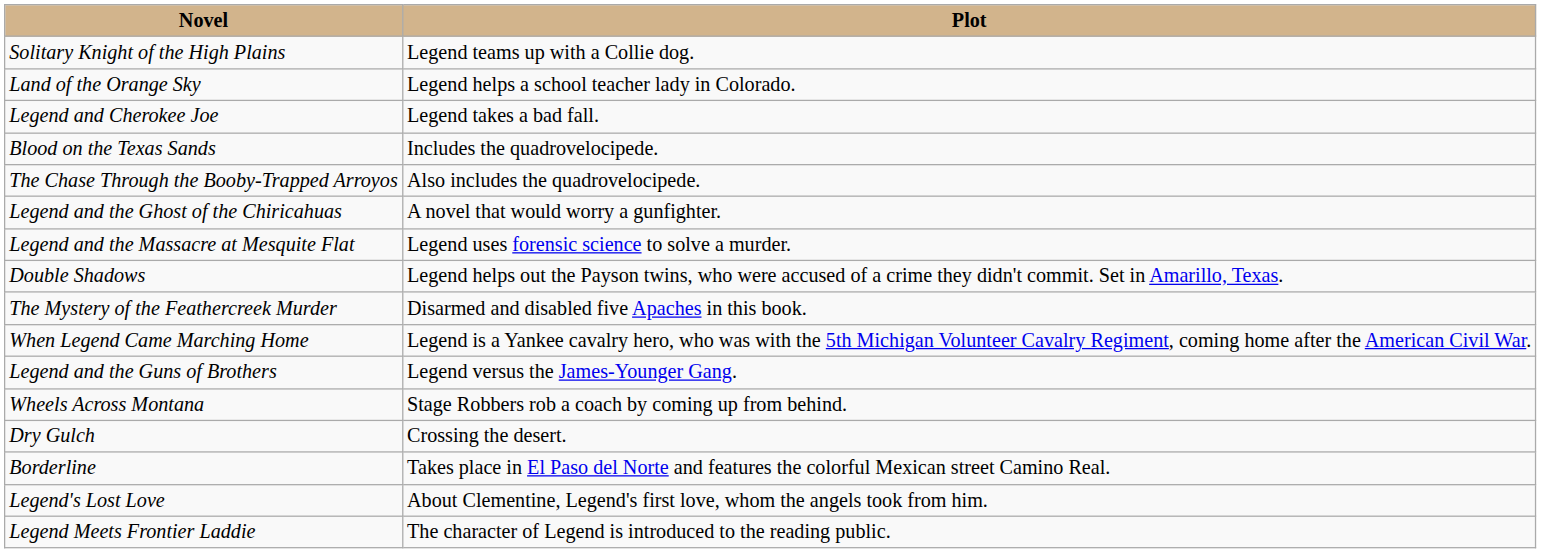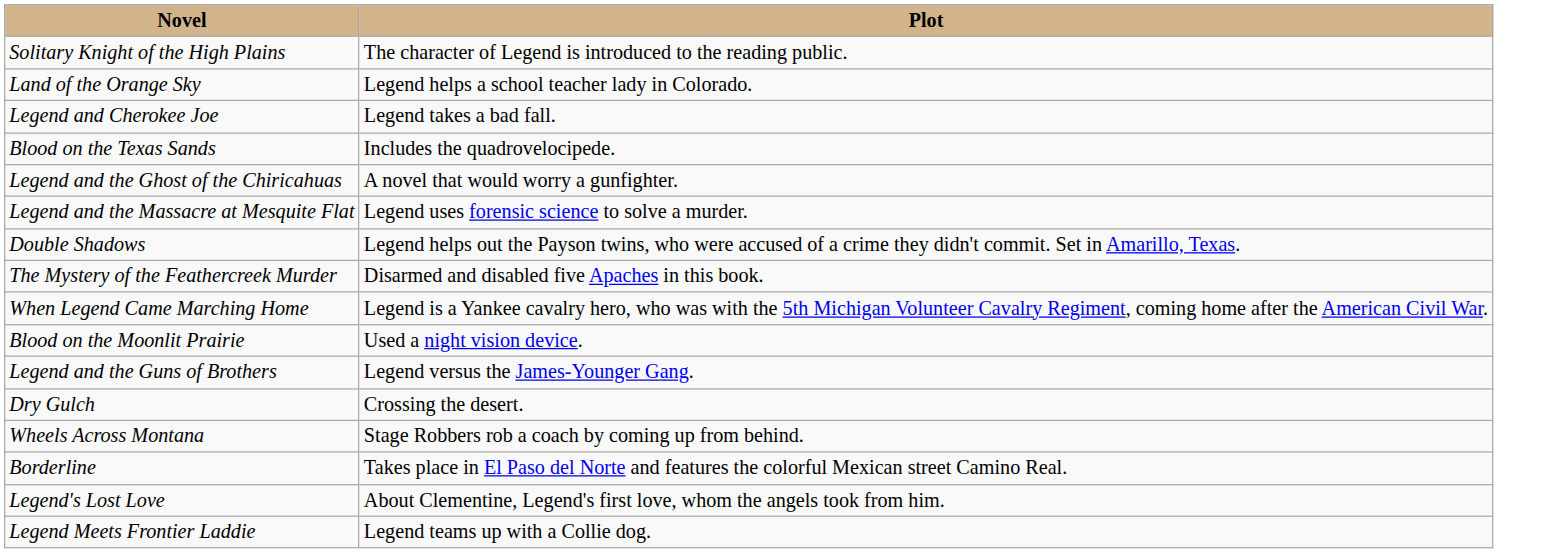 <table class="wikitable">
 <tr>
 <th style="background-color:tan;">Novel</th>
 <th style="background-color:tan;">Plot</th>
 </tr>
 <tr>
 <td><em>Solitary Knight of the High Plains</em></td>
-<td>Legend teams up with a Collie dog.</td>
+<td>The character of Legend is introduced to the reading public.</td>
 </tr>
 <tr>
 <td><em>Land of the Orange Sky</em></td>
 <td>Legend helps a school teacher lady in Colorado.</td>
 </tr>
 <tr>
 <td><em>Legend and Cherokee Joe</em></td>
 <td>Legend takes a bad fall.</td>
 </tr>
 <tr>
 <td><em>Blood on the Texas Sands</em></td>
 <td>Includes the quadrovelocipede.</td>
-</tr>
-<tr>
-<td><em>The Chase Through the Booby-Trapped Arroyos</em></td>
-<td>Also includes the quadrovelocipede.</td>
 </tr>
 <tr>
 <td><em>Legend and the Ghost of the Chiricahuas</em></td>
 <td>A novel that would worry a gunfighter.</td>
 </tr>
 <tr>
 <td><em>Legend and the Massacre at Mesquite Flat</em></td>
 <td>Legend uses <a href='#'>forensic science</a> to solve a murder.</td>
 </tr>
 <tr>
 <td><em>Double Shadows</em></td>
 <td>Legend helps out the Payson twins, who were accused of a crime they didn't commit.  Set in <a href='#'>Amarillo, Texas</a>.</td>
 </tr>
 <tr>
 <td><em>The Mystery of the Feathercreek Murder</em></td>
 <td>Disarmed and disabled five <a href='#'>Apaches</a> in this book.</td>
 </tr>
 <tr>
 <td><em>When Legend Came Marching Home</em></td>
 <td>Legend is a Yankee cavalry hero, who was with the <a href='#'>5th Michigan Volunteer Cavalry Regiment</a>, coming home after the <a href='#'>American Civil War</a>.</td>
 </tr>
 <tr>
+<td><em>Blood on the Moonlit Prairie</em></td>
+<td>Used a <a href='#'>night vision device</a>.</td>
+</tr>
+<tr>
 <td><em>Legend and the Guns of Brothers</em></td>
 <td>Legend versus the <a href='#'>James-Younger Gang</a>.</td>
 </tr>
 <tr>
+<td><em>Dry Gulch</em></td>
+<td>Crossing the desert.</td>
+</tr>
+<tr>
 <td><em>Wheels Across Montana</em></td>
 <td>Stage Robbers rob a coach by coming up from behind.</td>
-</tr>
-<tr>
-<td><em>Dry Gulch</em></td>
-<td>Crossing the desert.</td>
 </tr>
 <tr>
 <td><em>Borderline</em></td>
 <td>Takes place in <a href='#'>El Paso del Norte</a> and features the colorful Mexican street Camino Real.</td>
 </tr>
 <tr>
 <td><em>Legend's Lost Love</em></td>
 <td>About Clementine, Legend's first love, whom the angels took from him.</td>
 </tr>
 <tr>
 <td><em>Legend Meets Frontier Laddie</em></td>
-<td>The character of Legend is introduced to the reading public.</td>
+<td>Legend teams up with a Collie dog.</td>
 </tr>
 </table>
